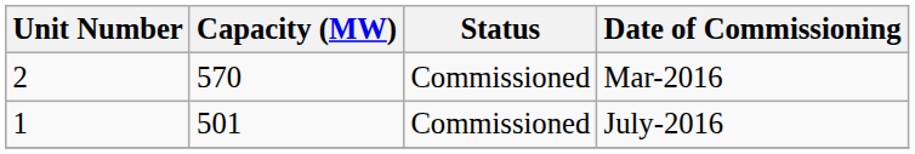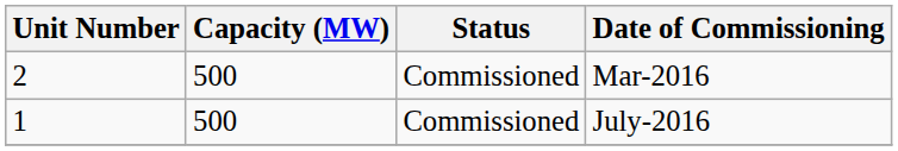 <table class="sortable wikitable">
 <tr>
 <th>Unit Number</th>
 <th>Capacity (<a href='#'>MW</a>)</th>
 <th>Status</th>
 <th>Date of Commissioning</th>
 </tr>
 <tr>
 <td>2</td>
-<td>570</td>
+<td>500</td>
 <td>Commissioned</td>
 <td>Mar-2016</td>
 </tr>
 <tr>
 <td>1</td>
-<td>501</td>
+<td>500</td>
 <td>Commissioned</td>
 <td>July-2016 </td>
 </tr>
 <tr>
 </tr>
 </table>
